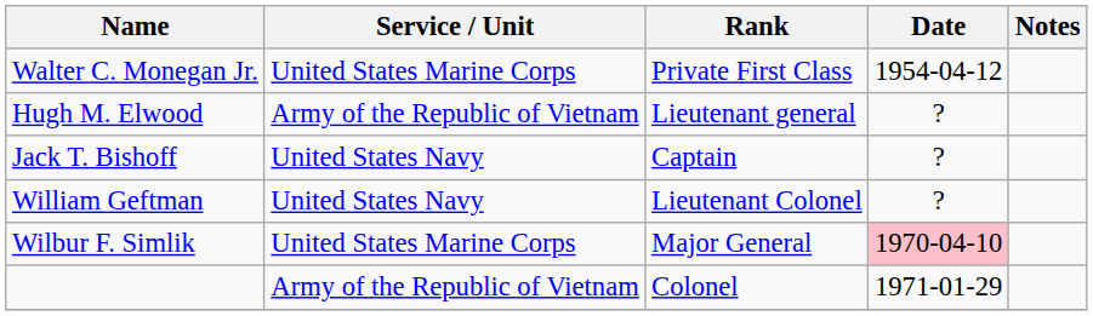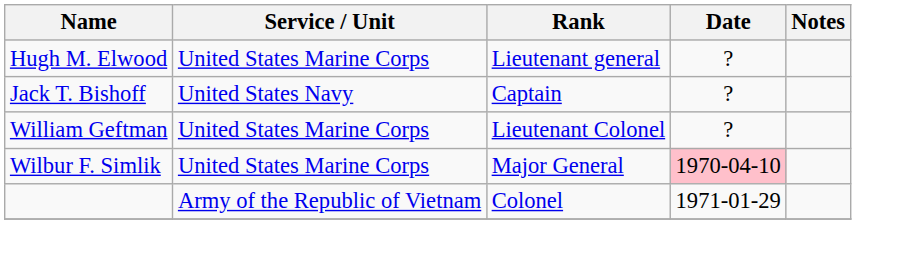 <table class="wikitable sortable">
 <tr>
 <th>Name</th>
 <th>Service / Unit</th>
 <th>Rank</th>
 <th>Date</th>
 <th>Notes</th>
 </tr>
 <tr>
-<td align="left"><a href='#'>Walter C. Monegan Jr.</a></td>
+<td align="left"><a href='#'>Hugh M. Elwood</a></td>
 <td align="left"><a href='#'>United States Marine Corps</a></td>
-<td align="left"><a href='#'>Private First Class</a></td>
-<td align="Center">1954-04-12</td>
-<td align="left"></td>
-</tr>
-<tr>
-<td align="left"><a href='#'>Hugh M. Elwood</a></td>
-<td align="left"><a href='#'>Army of the Republic of Vietnam</a></td>
 <td align="left"><a href='#'>Lieutenant general</a></td>
 <td align="Center">?</td>
 <td align="left"></td>
 </tr>
 <tr>
 <td align="left"><a href='#'>Jack T. Bishoff</a></td>
 <td align="left"><a href='#'>United States Navy</a></td>
 <td align="left"><a href='#'>Captain</a></td>
 <td align="Center">?</td>
 <td align="left"></td>
 </tr>
 <tr>
 <td align="left"><a href='#'>William Geftman</a></td>
-<td align="left"><a href='#'>United States Navy</a></td>
+<td align="left"><a href='#'>United States Marine Corps</a></td>
 <td align="left"><a href='#'>Lieutenant Colonel</a></td>
 <td align="Center">?</td>
 <td align="left"></td>
 </tr>
 <tr>
 <td align="left"><a href='#'>Wilbur F. Simlik</a></td>
 <td align="left"><a href='#'>United States Marine Corps</a></td>
 <td align="left"><a href='#'>Major General</a></td>
 <td align="Center" style="background: pink;">1970-04-10</td>
 <td align="left"></td>
 </tr>
 <tr>
 <td align="left"></td>
 <td align="left"><a href='#'>Army of the Republic of Vietnam</a></td>
 <td align="left"><a href='#'>Colonel</a></td>
 <td align="Center">1971-01-29</td>
 <td align="left"></td>
 </tr>
 <tr>
 </tr>
 </table>
